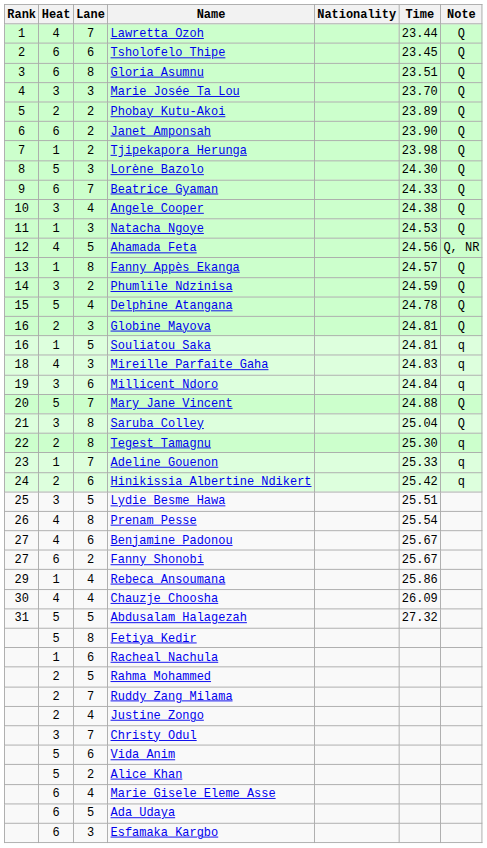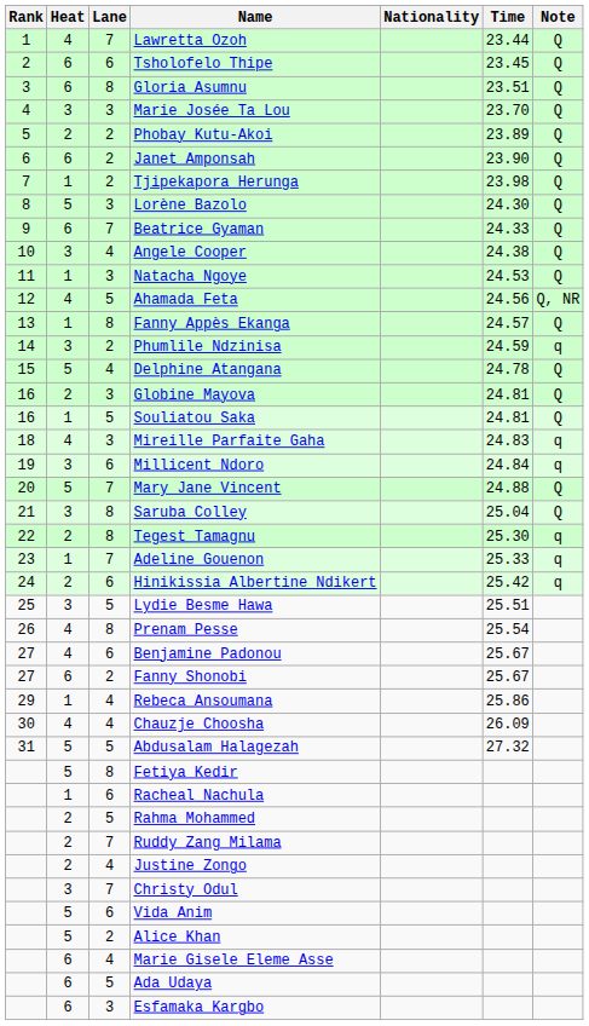 <table class="wikitable sortable" style="text-align:center">
 <tr>
 <th>Rank</th>
 <th>Heat</th>
 <th>Lane</th>
 <th>Name</th>
 <th>Nationality</th>
 <th>Time</th>
 <th>Note</th>
 </tr>
 <tr bgcolor=ccffcc>
 <td>1</td>
 <td>4</td>
 <td>7</td>
 <td align="left"><a href='#'>Lawretta Ozoh</a></td>
 <td align=left></td>
 <td>23.44</td>
 <td>Q</td>
 </tr>
 <tr bgcolor=ccffcc>
 <td>2</td>
 <td>6</td>
 <td>6</td>
 <td align="left"><a href='#'>Tsholofelo Thipe</a></td>
 <td align=left></td>
 <td>23.45</td>
 <td>Q</td>
 </tr>
 <tr bgcolor=ccffcc>
 <td>3</td>
 <td>6</td>
 <td>8</td>
 <td align="left"><a href='#'>Gloria Asumnu</a></td>
 <td align=left></td>
 <td>23.51</td>
 <td>Q</td>
 </tr>
 <tr bgcolor=ccffcc>
 <td>4</td>
 <td>3</td>
 <td>3</td>
 <td align="left"><a href='#'>Marie Josée Ta Lou</a></td>
 <td align=left></td>
 <td>23.70</td>
 <td>Q</td>
 </tr>
 <tr bgcolor=ccffcc>
 <td>5</td>
 <td>2</td>
 <td>2</td>
 <td align="left"><a href='#'>Phobay Kutu-Akoi</a></td>
 <td align=left></td>
 <td>23.89</td>
 <td>Q</td>
 </tr>
 <tr bgcolor=ccffcc>
 <td>6</td>
 <td>6</td>
 <td>2</td>
 <td align="left"><a href='#'>Janet Amponsah</a></td>
 <td align=left></td>
 <td>23.90</td>
 <td>Q</td>
 </tr>
 <tr bgcolor=ccffcc>
 <td>7</td>
 <td>1</td>
 <td>2</td>
 <td align="left"><a href='#'>Tjipekapora Herunga</a></td>
 <td align=left></td>
 <td>23.98</td>
 <td>Q</td>
 </tr>
 <tr bgcolor=ccffcc>
 <td>8</td>
 <td>5</td>
 <td>3</td>
 <td align="left"><a href='#'>Lorène Bazolo</a></td>
 <td align=left></td>
 <td>24.30</td>
 <td>Q</td>
 </tr>
 <tr bgcolor=ccffcc>
 <td>9</td>
 <td>6</td>
 <td>7</td>
 <td align="left"><a href='#'>Beatrice Gyaman</a></td>
 <td align=left></td>
 <td>24.33</td>
 <td>Q</td>
 </tr>
 <tr bgcolor=ccffcc>
 <td>10</td>
 <td>3</td>
 <td>4</td>
 <td align="left"><a href='#'>Angele Cooper</a></td>
 <td align=left></td>
 <td>24.38</td>
 <td>Q</td>
 </tr>
 <tr bgcolor=ccffcc>
 <td>11</td>
 <td>1</td>
 <td>3</td>
 <td align="left"><a href='#'>Natacha Ngoye</a></td>
 <td align=left></td>
 <td>24.53</td>
 <td>Q</td>
 </tr>
 <tr bgcolor=ccffcc>
 <td>12</td>
 <td>4</td>
 <td>5</td>
 <td align="left"><a href='#'>Ahamada Feta</a></td>
 <td align=left></td>
 <td>24.56</td>
 <td>Q, NR</td>
 </tr>
 <tr bgcolor=ccffcc>
 <td>13</td>
 <td>1</td>
 <td>8</td>
 <td align="left"><a href='#'>Fanny Appès Ekanga</a></td>
 <td align=left></td>
 <td>24.57</td>
 <td>Q</td>
 </tr>
 <tr bgcolor=ccffcc>
 <td>14</td>
 <td>3</td>
 <td>2</td>
 <td align="left"><a href='#'>Phumlile Ndzinisa</a></td>
 <td align=left></td>
 <td>24.59</td>
-<td>Q</td>
+<td>q</td>
 </tr>
 <tr bgcolor=ccffcc>
 <td>15</td>
 <td>5</td>
 <td>4</td>
 <td align="left"><a href='#'>Delphine Atangana</a></td>
 <td align=left></td>
 <td>24.78</td>
 <td>Q</td>
 </tr>
 <tr bgcolor=ccffcc>
 <td>16</td>
 <td>2</td>
 <td>3</td>
 <td align="left"><a href='#'>Globine Mayova</a></td>
 <td align=left></td>
 <td>24.81</td>
 <td>Q</td>
 </tr>
 <tr bgcolor=ddffdd>
 <td>16</td>
 <td>1</td>
 <td>5</td>
 <td align="left"><a href='#'>Souliatou Saka</a></td>
 <td align=left></td>
 <td>24.81</td>
-<td>q</td>
+<td>Q</td>
 </tr>
 <tr bgcolor=ddffdd>
 <td>18</td>
 <td>4</td>
 <td>3</td>
 <td align="left"><a href='#'>Mireille Parfaite Gaha</a></td>
 <td align=left></td>
 <td>24.83</td>
 <td>q</td>
 </tr>
 <tr bgcolor=ddffdd>
 <td>19</td>
 <td>3</td>
 <td>6</td>
 <td align="left"><a href='#'>Millicent Ndoro</a></td>
 <td align=left></td>
 <td>24.84</td>
 <td>q</td>
 </tr>
 <tr bgcolor=ccffcc>
 <td>20</td>
 <td>5</td>
 <td>7</td>
 <td align="left"><a href='#'>Mary Jane Vincent</a></td>
 <td align=left></td>
 <td>24.88</td>
 <td>Q</td>
 </tr>
 <tr bgcolor=ddffdd>
 <td>21</td>
 <td>3</td>
 <td>8</td>
 <td align="left"><a href='#'>Saruba Colley</a></td>
 <td align=left></td>
 <td>25.04</td>
 <td>Q</td>
 </tr>
 <tr bgcolor=ccffcc>
 <td>22</td>
 <td>2</td>
 <td>8</td>
 <td align="left"><a href='#'>Tegest Tamagnu</a></td>
 <td align=left></td>
 <td>25.30</td>
 <td>q</td>
 </tr>
 <tr bgcolor=ddffdd>
 <td>23</td>
 <td>1</td>
 <td>7</td>
 <td align="left"><a href='#'>Adeline Gouenon</a></td>
 <td align=left></td>
 <td>25.33</td>
 <td>q</td>
 </tr>
 <tr bgcolor=ddffdd>
 <td>24</td>
 <td>2</td>
 <td>6</td>
 <td align="left"><a href='#'>Hinikissia Albertine Ndikert</a></td>
 <td align=left></td>
 <td>25.42</td>
 <td>q</td>
 </tr>
 <tr>
 <td>25</td>
 <td>3</td>
 <td>5</td>
 <td align="left"><a href='#'>Lydie Besme Hawa</a></td>
 <td align=left></td>
 <td>25.51</td>
 <td></td>
 </tr>
 <tr>
 <td>26</td>
 <td>4</td>
 <td>8</td>
 <td align="left"><a href='#'>Prenam Pesse</a></td>
 <td align=left></td>
 <td>25.54</td>
 <td></td>
 </tr>
 <tr>
 <td>27</td>
 <td>4</td>
 <td>6</td>
 <td align="left"><a href='#'>Benjamine Padonou</a></td>
 <td align=left></td>
 <td>25.67</td>
 <td></td>
 </tr>
 <tr>
 <td>27</td>
 <td>6</td>
 <td>2</td>
 <td align="left"><a href='#'>Fanny Shonobi</a></td>
 <td align=left></td>
 <td>25.67</td>
 <td></td>
 </tr>
 <tr>
 <td>29</td>
 <td>1</td>
 <td>4</td>
 <td align="left"><a href='#'>Rebeca Ansoumana</a></td>
 <td align=left></td>
 <td>25.86</td>
 <td></td>
 </tr>
 <tr>
 <td>30</td>
 <td>4</td>
 <td>4</td>
 <td align="left"><a href='#'>Chauzje Choosha</a></td>
 <td align=left></td>
 <td>26.09</td>
 <td></td>
 </tr>
 <tr>
 <td>31</td>
 <td>5</td>
 <td>5</td>
 <td align="left"><a href='#'>Abdusalam Halagezah</a></td>
 <td align=left></td>
 <td>27.32</td>
 <td></td>
 </tr>
 <tr>
 <td></td>
 <td>5</td>
 <td>8</td>
 <td align="left"><a href='#'>Fetiya Kedir</a></td>
 <td align=left></td>
 <td></td>
 <td></td>
 </tr>
 <tr>
 <td></td>
 <td>1</td>
 <td>6</td>
 <td align="left"><a href='#'>Racheal Nachula</a></td>
 <td align=left></td>
 <td></td>
 <td></td>
 </tr>
 <tr>
 <td></td>
 <td>2</td>
 <td>5</td>
 <td align="left"><a href='#'>Rahma Mohammed</a></td>
 <td align=left></td>
 <td></td>
 <td></td>
 </tr>
 <tr>
 <td></td>
 <td>2</td>
 <td>7</td>
 <td align="left"><a href='#'>Ruddy Zang Milama</a></td>
 <td align=left></td>
 <td></td>
 <td></td>
 </tr>
 <tr>
 <td></td>
 <td>2</td>
 <td>4</td>
 <td align="left"><a href='#'>Justine Zongo</a></td>
 <td align=left></td>
 <td></td>
 <td></td>
 </tr>
 <tr>
 <td></td>
 <td>3</td>
 <td>7</td>
 <td align="left"><a href='#'>Christy Odul</a></td>
 <td align=left></td>
 <td></td>
 <td></td>
 </tr>
 <tr>
 <td></td>
 <td>5</td>
 <td>6</td>
 <td align="left"><a href='#'>Vida Anim</a></td>
 <td align=left></td>
 <td></td>
 <td></td>
 </tr>
 <tr>
 <td></td>
 <td>5</td>
 <td>2</td>
 <td align="left"><a href='#'>Alice Khan</a></td>
 <td align=left></td>
 <td></td>
 <td></td>
 </tr>
 <tr>
 <td></td>
 <td>6</td>
 <td>4</td>
 <td align="left"><a href='#'>Marie Gisele Eleme Asse</a></td>
 <td align=left></td>
 <td></td>
 <td></td>
 </tr>
 <tr>
 <td></td>
 <td>6</td>
 <td>5</td>
 <td align="left"><a href='#'>Ada Udaya</a></td>
 <td align=left></td>
 <td></td>
 <td></td>
 </tr>
 <tr>
 <td></td>
 <td>6</td>
 <td>3</td>
 <td align="left"><a href='#'>Esfamaka Kargbo</a></td>
 <td align=left></td>
 <td></td>
 <td></td>
 </tr>
 </table>
